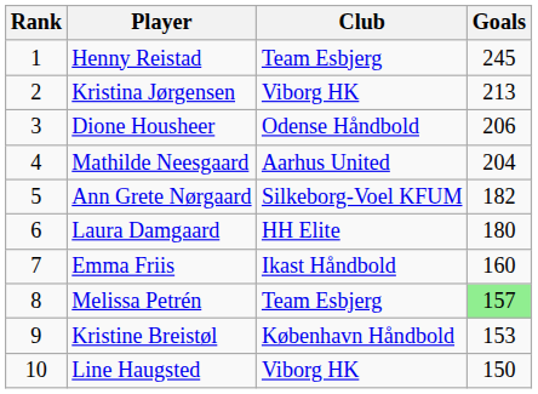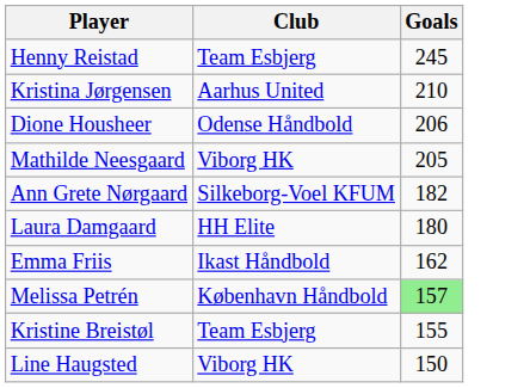 <table class="wikitable sortable" style="text-align:center">
 <tr>
-<th>Rank</th>
 <th>Player</th>
 <th>Club</th>
 <th>Goals</th>
 </tr>
 <tr>
-<td>1</td>
 <td style="text-align:left"> <a href='#'>Henny Reistad</a></td>
 <td style="text-align:left"><a href='#'>Team Esbjerg</a></td>
 <td>245</td>
 </tr>
 <tr>
-<td>2</td>
 <td style="text-align:left"> <a href='#'>Kristina Jørgensen</a></td>
-<td style="text-align:left"><a href='#'>Viborg HK</a></td>
-<td>213</td>
+<td style="text-align:left"><a href='#'>Aarhus United</a></td>
+<td>210</td>
 </tr>
 <tr>
-<td>3</td>
 <td style="text-align:left"> <a href='#'>Dione Housheer</a></td>
 <td style="text-align:left"><a href='#'>Odense Håndbold</a></td>
 <td>206</td>
 </tr>
 <tr>
-<td>4</td>
 <td style="text-align:left"> <a href='#'>Mathilde Neesgaard</a></td>
-<td style="text-align:left"><a href='#'>Aarhus United</a></td>
-<td>204</td>
+<td style="text-align:left"><a href='#'>Viborg HK</a></td>
+<td>205</td>
 </tr>
 <tr>
-<td>5</td>
 <td style="text-align:left"> <a href='#'>Ann Grete Nørgaard</a></td>
 <td style="text-align:left"><a href='#'>Silkeborg-Voel KFUM</a></td>
 <td>182</td>
 </tr>
 <tr>
-<td>6</td>
 <td style="text-align:left"> <a href='#'>Laura Damgaard</a></td>
 <td style="text-align:left"><a href='#'>HH Elite</a></td>
 <td>180</td>
 </tr>
 <tr>
-<td>7</td>
 <td style="text-align:left"> <a href='#'>Emma Friis</a></td>
 <td style="text-align:left"><a href='#'>Ikast Håndbold</a></td>
-<td>160</td>
+<td>162</td>
 </tr>
 <tr>
-<td>8</td>
 <td style="text-align:left"> <a href='#'>Melissa Petrén</a></td>
-<td style="text-align:left"><a href='#'>Team Esbjerg</a></td>
+<td style="text-align:left"><a href='#'>København Håndbold</a></td>
 <td style="background: lightgreen;">157</td>
 </tr>
 <tr>
-<td>9</td>
 <td style="text-align:left"> <a href='#'>Kristine Breistøl</a></td>
-<td style="text-align:left"><a href='#'>København Håndbold</a></td>
-<td>153</td>
+<td style="text-align:left"><a href='#'>Team Esbjerg</a></td>
+<td>155</td>
 </tr>
 <tr>
-<td>10</td>
 <td style="text-align:left"> <a href='#'>Line Haugsted</a></td>
 <td style="text-align:left"><a href='#'>Viborg HK</a></td>
 <td>150</td>
 </tr>
 </table>
